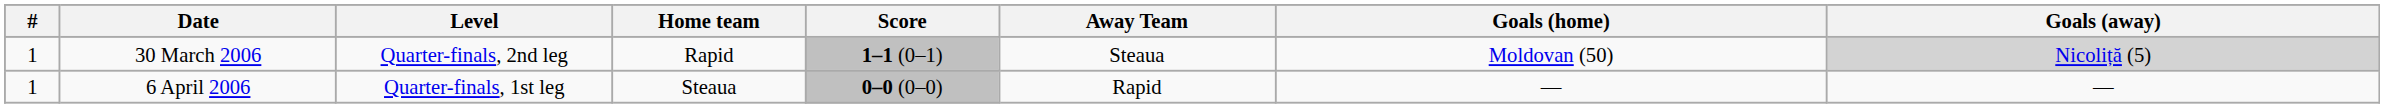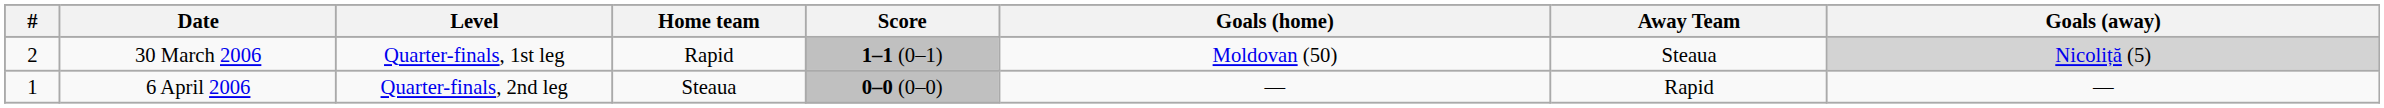 <table class="wikitable" style="width:100%; margin:0 left; font-size: 11px">
 <tr>
 <th width=2%>#</th>
 <th class="unsortable" width=10%>Date</th>
 <th width=10%>Level</th>
 <th width=7%>Home team</th>
 <th width=7%>Score</th>
+<th width=20%>Goals (home)</th>
 <th width=10%>Away Team</th>
-<th width=20%>Goals (home)</th>
 <th width=20%>Goals (away)</th>
 </tr>
 <tr style="text-align:center;">
-<td>1</td>
+<td>2</td>
 <td>30 March <a href='#'>2006</a></td>
-<td><a href='#'>Quarter-finals</a>, 2nd leg</td>
+<td><a href='#'>Quarter-finals</a>, 1st leg</td>
 <td>Rapid</td>
 <td bgcolor="#c0c0c0"><strong>1–1</strong> (0–1)</td>
+<td><a href='#'>Moldovan</a> (50)</td>
 <td>Steaua</td>
-<td><a href='#'>Moldovan</a> (50)</td>
 <td style="background: lightgrey;"><a href='#'>Nicoliță</a> (5)</td>
 </tr>
 <tr style="text-align:center;">
 <td>1</td>
 <td>6 April <a href='#'>2006</a></td>
-<td><a href='#'>Quarter-finals</a>, 1st leg</td>
+<td><a href='#'>Quarter-finals</a>, 2nd leg</td>
 <td>Steaua</td>
 <td bgcolor="#c0c0c0"><strong>0–0</strong> (0–0)</td>
+<td>—</td>
 <td>Rapid</td>
-<td>—</td>
 <td>—</td>
 </tr>
 </table>
